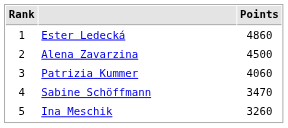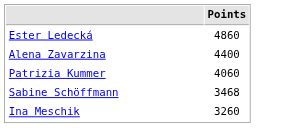 <table cellspacing="1" cellpadding="3" style="border:1px solid #aaa; font-size:86%;">
 <tr style="background:#e4e4e4;">
-<th style="border-bottom:1px solid #aaa; width:10px;">Rank</th>
 <th style="border-bottom:1px solid #aaa; width:200px;"></th>
 <th style="border-bottom:1px solid #aaa; width:20px;">Points</th>
 </tr>
 <tr>
-<td align=center>1</td>
 <td> <a href='#'>Ester Ledecká</a></td>
 <td align=center>4860</td>
 </tr>
 <tr>
-<td align=center>2</td>
 <td> <a href='#'>Alena Zavarzina</a></td>
-<td align=center>4500</td>
+<td align=center>4400</td>
 </tr>
 <tr>
-<td align=center>3</td>
 <td> <a href='#'>Patrizia Kummer</a></td>
 <td align=center>4060</td>
 </tr>
 <tr>
-<td align=center>4</td>
 <td> <a href='#'>Sabine Schöffmann</a></td>
-<td align=center>3470</td>
+<td align=center>3468</td>
 </tr>
 <tr>
-<td align=center>5</td>
 <td> <a href='#'>Ina Meschik</a></td>
 <td align=center>3260</td>
 </tr>
 </table>
